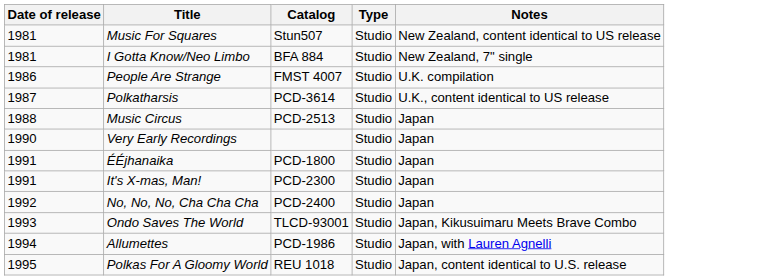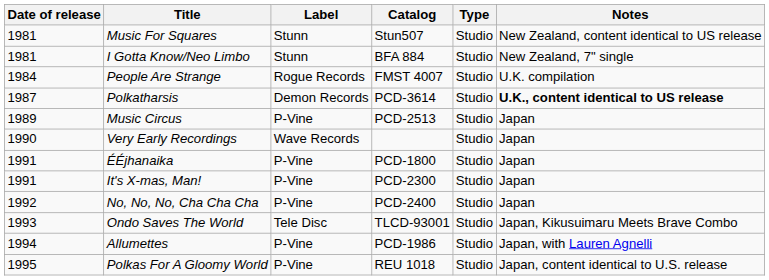 <table class="wikitable">
 <tr>
 <th>Date of release</th>
 <th>Title</th>
+<th>Label</th>
 <th>Catalog</th>
 <th>Type</th>
 <th>Notes</th>
 </tr>
 <tr>
 <td>1981</td>
 <td><em>Music For Squares</em></td>
+<td>Stunn</td>
 <td>Stun507</td>
 <td>Studio</td>
 <td>New Zealand, content identical to US release</td>
 </tr>
 <tr>
 <td>1981</td>
 <td><em>I Gotta Know/Neo Limbo</em></td>
+<td>Stunn</td>
 <td>BFA 884</td>
 <td>Studio</td>
 <td>New Zealand, 7" single</td>
 </tr>
 <tr>
-<td>1986</td>
+<td>1984</td>
 <td><em>People Are Strange</em></td>
+<td>Rogue Records</td>
 <td>FMST 4007</td>
 <td>Studio</td>
 <td>U.K. compilation</td>
 </tr>
 <tr>
 <td>1987</td>
 <td><em>Polkatharsis</em></td>
+<td>Demon Records</td>
 <td>PCD-3614</td>
 <td>Studio</td>
-<td>U.K., content identical to US release</td>
+<td><strong>U.K., content identical to US release</strong></td>
 </tr>
 <tr>
-<td>1988</td>
+<td>1989</td>
 <td><em>Music Circus</em></td>
+<td>P-Vine</td>
 <td>PCD-2513</td>
 <td>Studio</td>
 <td>Japan</td>
 </tr>
 <tr>
 <td>1990</td>
 <td><em>Very Early Recordings</em></td>
+<td>Wave Records</td>
 <td></td>
 <td>Studio</td>
 <td>Japan</td>
 </tr>
 <tr>
 <td>1991</td>
 <td><em>ÉÉjhanaika</em></td>
+<td>P-Vine</td>
 <td>PCD-1800</td>
 <td>Studio</td>
 <td>Japan</td>
 </tr>
 <tr>
 <td>1991</td>
 <td><em>It's X-mas, Man!</em></td>
+<td>P-Vine</td>
 <td>PCD-2300</td>
 <td>Studio</td>
 <td>Japan</td>
 </tr>
 <tr>
 <td>1992</td>
 <td><em>No, No, No, Cha Cha Cha</em></td>
+<td>P-Vine</td>
 <td>PCD-2400</td>
 <td>Studio</td>
 <td>Japan</td>
 </tr>
 <tr>
 <td>1993</td>
 <td><em>Ondo Saves The World</em></td>
+<td>Tele Disc</td>
 <td>TLCD-93001</td>
 <td>Studio</td>
 <td>Japan, Kikusuimaru Meets Brave Combo</td>
 </tr>
 <tr>
 <td>1994</td>
 <td><em>Allumettes</em></td>
+<td>P-Vine</td>
 <td>PCD-1986</td>
 <td>Studio</td>
 <td>Japan, with <a href='#'>Lauren Agnelli</a></td>
 </tr>
 <tr>
 <td>1995</td>
 <td><em>Polkas For A Gloomy World</em></td>
+<td>P-Vine</td>
 <td>REU 1018</td>
 <td>Studio</td>
 <td>Japan, content identical to U.S. release</td>
 </tr>
 </table>
